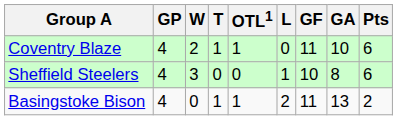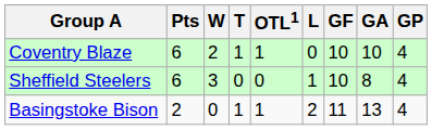 <table class="wikitable" width="60%">
 <tr>
 <th width="40%">Group A</th>
-<th width="5%">GP</th>
+<th width="7.5%">Pts</th>
 <th width="5%">W</th>
 <th width="5%">T</th>
 <th width="5%">OTL<sup>1</sup></th>
 <th width="5%">L</th>
 <th width="7.5%">GF</th>
 <th width="7.5%">GA</th>
-<th width="7.5%">Pts</th>
+<th width="5%">GP</th>
 </tr>
 <tr bgcolor="#CCFFCC">
 <td><a href='#'>Coventry Blaze</a></td>
-<td>4</td>
+<td>6</td>
 <td>2</td>
 <td>1</td>
 <td>1</td>
 <td>0</td>
-<td>11</td>
 <td>10</td>
-<td>6</td>
+<td>10</td>
+<td>4</td>
 </tr>
 <tr bgcolor="#CCFFCC">
 <td><a href='#'>Sheffield Steelers</a></td>
-<td>4</td>
+<td>6</td>
 <td>3</td>
 <td>0</td>
 <td>0</td>
 <td>1</td>
 <td>10</td>
 <td>8</td>
-<td>6</td>
+<td>4</td>
 </tr>
 <tr bgcolor=>
 <td><a href='#'>Basingstoke Bison</a></td>
-<td>4</td>
+<td>2</td>
 <td>0</td>
 <td>1</td>
 <td>1</td>
 <td>2</td>
 <td>11</td>
 <td>13</td>
-<td>2</td>
+<td>4</td>
 </tr>
 </table>
